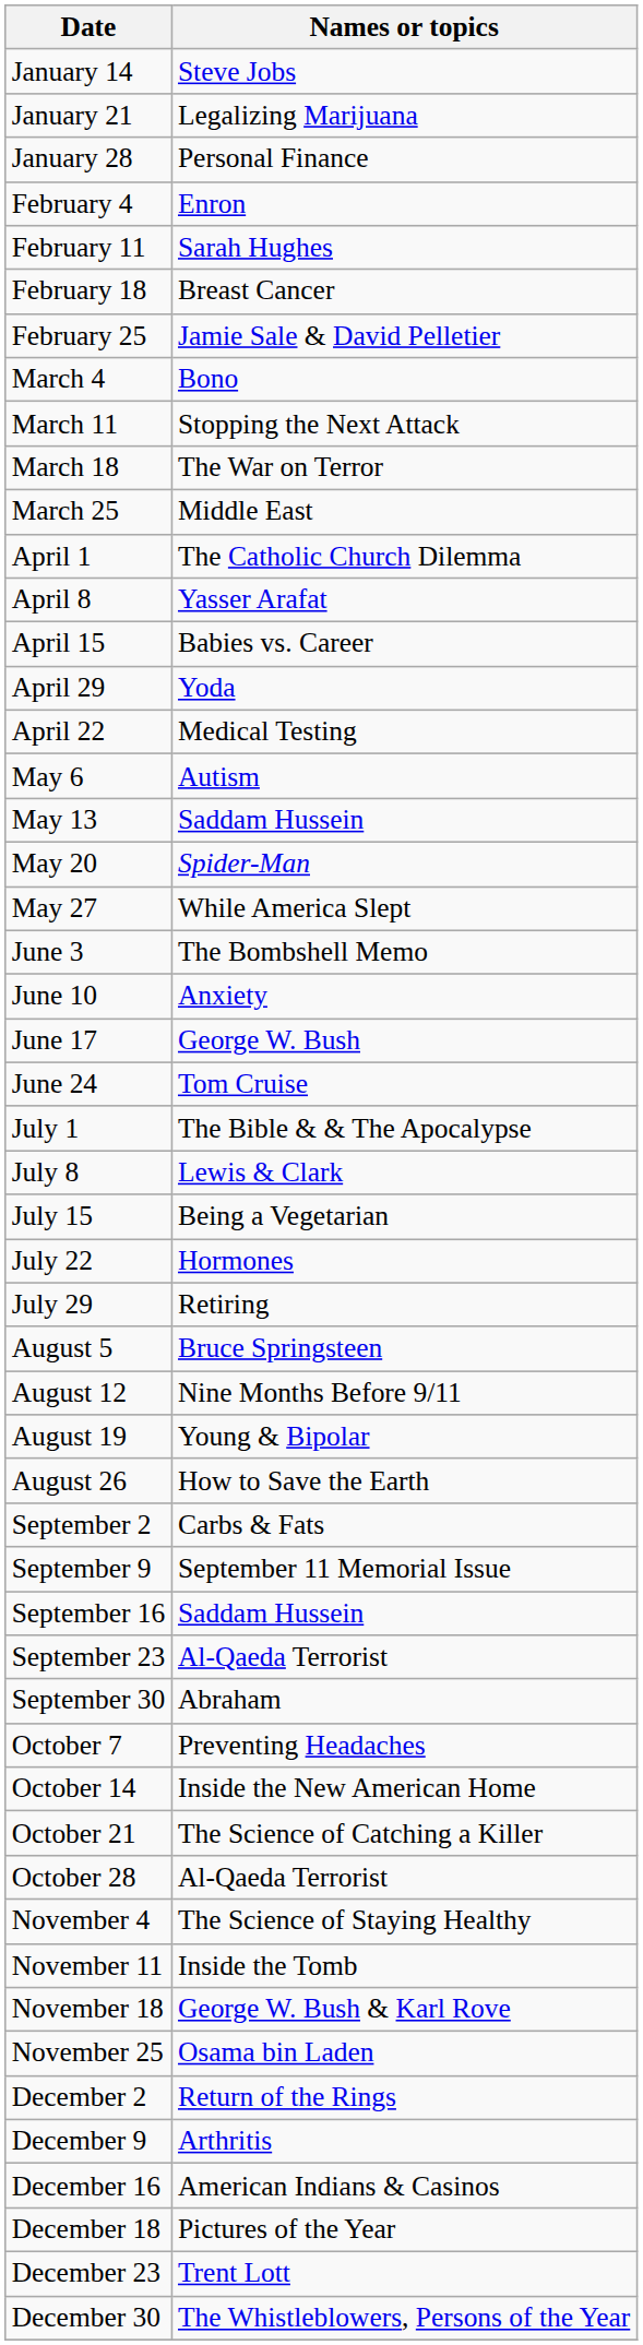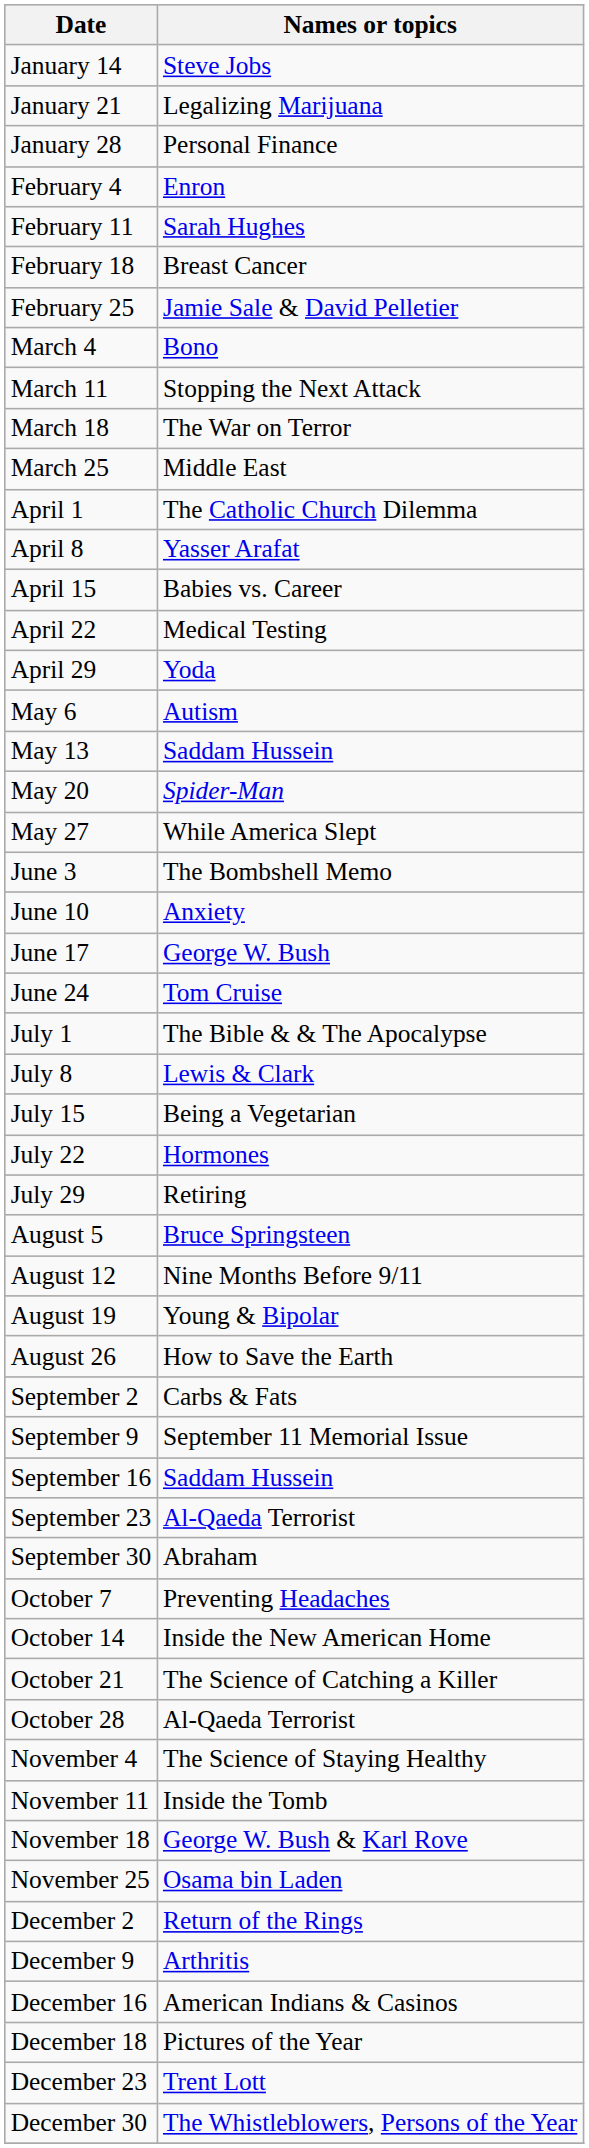 <table class="wikitable">
 <tr>
 <th>Date</th>
 <th>Names or topics</th>
 </tr>
 <tr>
 <td>January 14</td>
 <td><a href='#'>Steve Jobs</a></td>
 </tr>
 <tr>
 <td>January 21</td>
 <td>Legalizing <a href='#'>Marijuana</a></td>
 </tr>
 <tr>
 <td>January 28</td>
 <td>Personal Finance</td>
 </tr>
 <tr>
 <td>February 4</td>
 <td><a href='#'>Enron</a></td>
 </tr>
 <tr>
 <td>February 11</td>
 <td><a href='#'>Sarah Hughes</a></td>
 </tr>
 <tr>
 <td>February 18</td>
 <td>Breast Cancer</td>
 </tr>
 <tr>
 <td>February 25</td>
 <td><a href='#'>Jamie Sale</a> & <a href='#'>David Pelletier</a></td>
 </tr>
 <tr>
 <td>March 4</td>
 <td><a href='#'>Bono</a></td>
 </tr>
 <tr>
 <td>March 11</td>
 <td>Stopping the Next Attack</td>
 </tr>
 <tr>
 <td>March 18</td>
 <td>The War on Terror</td>
 </tr>
 <tr>
 <td>March 25</td>
 <td>Middle East</td>
 </tr>
 <tr>
 <td>April 1</td>
 <td>The <a href='#'>Catholic Church</a> Dilemma</td>
 </tr>
 <tr>
 <td>April 8</td>
 <td><a href='#'>Yasser Arafat</a></td>
 </tr>
 <tr>
 <td>April 15</td>
 <td>Babies vs. Career</td>
 </tr>
 <tr>
+<td>April 22</td>
+<td>Medical Testing</td>
+</tr>
+<tr>
 <td>April 29</td>
 <td><a href='#'>Yoda</a></td>
-</tr>
-<tr>
-<td>April 22</td>
-<td>Medical Testing</td>
 </tr>
 <tr>
 <td>May 6</td>
 <td><a href='#'>Autism</a></td>
 </tr>
 <tr>
 <td>May 13</td>
 <td><a href='#'>Saddam Hussein</a></td>
 </tr>
 <tr>
 <td>May 20</td>
 <td><em><a href='#'>Spider-Man</a></em></td>
 </tr>
 <tr>
 <td>May 27</td>
 <td>While America Slept</td>
 </tr>
 <tr>
 <td>June 3</td>
 <td>The Bombshell Memo</td>
 </tr>
 <tr>
 <td>June 10</td>
 <td><a href='#'>Anxiety</a></td>
 </tr>
 <tr>
 <td>June 17</td>
 <td><a href='#'>George W. Bush</a></td>
 </tr>
 <tr>
 <td>June 24</td>
 <td><a href='#'>Tom Cruise</a></td>
 </tr>
 <tr>
 <td>July 1</td>
 <td>The Bible & & The Apocalypse</td>
 </tr>
 <tr>
 <td>July 8</td>
 <td><a href='#'>Lewis & Clark</a></td>
 </tr>
 <tr>
 <td>July 15</td>
 <td>Being a Vegetarian</td>
 </tr>
 <tr>
 <td>July 22</td>
 <td><a href='#'>Hormones</a></td>
 </tr>
 <tr>
 <td>July 29</td>
 <td>Retiring</td>
 </tr>
 <tr>
 <td>August 5</td>
 <td><a href='#'>Bruce Springsteen</a></td>
 </tr>
 <tr>
 <td>August 12</td>
 <td>Nine Months Before 9/11</td>
 </tr>
 <tr>
 <td>August 19</td>
 <td>Young & <a href='#'>Bipolar</a></td>
 </tr>
 <tr>
 <td>August 26</td>
 <td>How to Save the Earth</td>
 </tr>
 <tr>
 <td>September 2</td>
 <td>Carbs & Fats</td>
 </tr>
 <tr>
 <td>September 9</td>
 <td>September 11 Memorial Issue</td>
 </tr>
 <tr>
 <td>September 16</td>
 <td><a href='#'>Saddam Hussein</a></td>
 </tr>
 <tr>
 <td>September 23</td>
 <td><a href='#'>Al-Qaeda</a> Terrorist</td>
 </tr>
 <tr>
 <td>September 30</td>
 <td>Abraham</td>
 </tr>
 <tr>
 <td>October 7</td>
 <td>Preventing <a href='#'>Headaches</a></td>
 </tr>
 <tr>
 <td>October 14</td>
 <td>Inside the New American Home</td>
 </tr>
 <tr>
 <td>October 21</td>
 <td>The Science of Catching a Killer</td>
 </tr>
 <tr>
 <td>October 28</td>
 <td>Al-Qaeda Terrorist</td>
 </tr>
 <tr>
 <td>November 4</td>
 <td>The Science of Staying Healthy</td>
 </tr>
 <tr>
 <td>November 11</td>
 <td>Inside the Tomb</td>
 </tr>
 <tr>
 <td>November 18</td>
 <td><a href='#'>George W. Bush</a> & <a href='#'>Karl Rove</a></td>
 </tr>
 <tr>
 <td>November 25</td>
 <td><a href='#'>Osama bin Laden</a></td>
 </tr>
 <tr>
 <td>December 2</td>
 <td><a href='#'>Return of the Rings</a></td>
 </tr>
 <tr>
 <td>December 9</td>
 <td><a href='#'>Arthritis</a></td>
 </tr>
 <tr>
 <td>December 16</td>
 <td>American Indians & Casinos</td>
 </tr>
 <tr>
 <td>December 18</td>
 <td>Pictures of the Year</td>
 </tr>
 <tr>
 <td>December 23</td>
 <td><a href='#'>Trent Lott</a></td>
 </tr>
 <tr>
 <td>December 30</td>
 <td><a href='#'>The Whistleblowers</a>, <a href='#'>Persons of the Year</a></td>
 </tr>
 <tr>
 </tr>
 </table>
